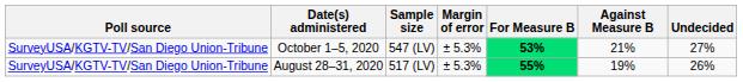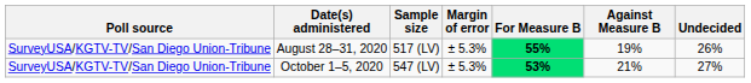 <table class="wikitable" style="font-size:90%;text-align:center;">
 <tr valign=bottom>
 <th>Poll source</th>
 <th>Date(s)<br>administered</th>
 <th>Sample<br>size</th>
 <th>Margin<br>of error</th>
 <th style="width:100px;">For Measure B</th>
 <th style="width:100px;">Against Measure B</th>
 <th>Undecided</th>
 </tr>
 <tr>
 <td style="text-align:left;"><a href='#'>SurveyUSA</a>/<a href='#'>KGTV-TV</a>/<a href='#'>San Diego Union-Tribune</a></td>
+<td>August 28–31, 2020</td>
+<td>517 (LV)</td>
+<td>± 5.3%</td>
+<td style="background: rgb(1,223,116);"><strong>55%</strong></td>
+<td>19%</td>
+<td>26%</td>
+</tr>
+<tr>
+<td style="text-align:left;"><a href='#'>SurveyUSA</a>/<a href='#'>KGTV-TV</a>/<a href='#'>San Diego Union-Tribune</a></td>
 <td>October 1–5, 2020</td>
 <td>547 (LV)</td>
 <td>± 5.3%</td>
 <td style="background: rgb(1,223,116);"><strong>53%</strong></td>
 <td>21%</td>
 <td>27%</td>
 </tr>
-<tr>
-<td style="text-align:left;"><a href='#'>SurveyUSA</a>/<a href='#'>KGTV-TV</a>/<a href='#'>San Diego Union-Tribune</a></td>
-<td>August 28–31, 2020</td>
-<td>517 (LV)</td>
-<td>± 5.3%</td>
-<td style="background: rgb(1,223,116);"><strong>55%</strong></td>
-<td>19%</td>
-<td>26%</td>
-</tr>
 </table>
